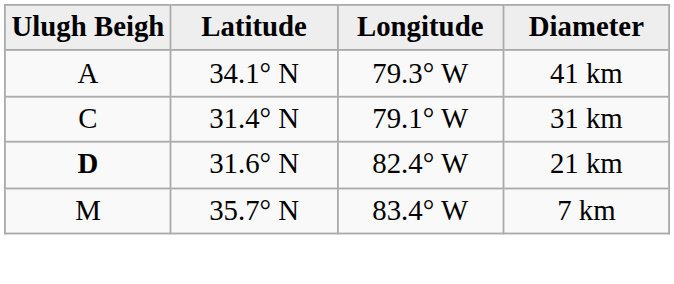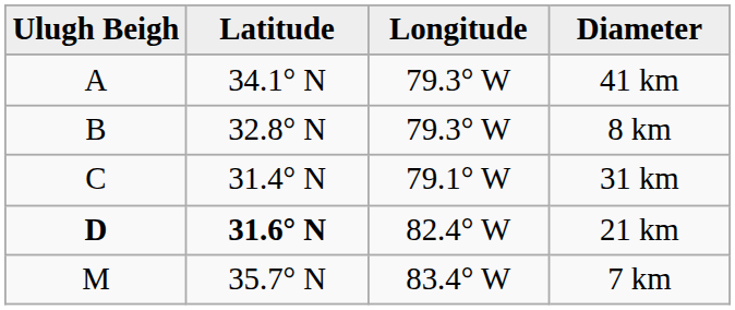 <table class="wikitable">
 <tr>
 <th width="25%" style="background:#eeeeee;">Ulugh Beigh</th>
 <th width="25%" style="background:#eeeeee;">Latitude</th>
 <th width="25%" style="background:#eeeeee;">Longitude</th>
 <th width="25%" style="background:#eeeeee;">Diameter</th>
 </tr>
 <tr>
 <td align="center">A</td>
 <td align="center">34.1° N</td>
 <td align="center">79.3° W</td>
 <td align="center">41 km</td>
 </tr>
 <tr>
+<td align="center">B</td>
+<td align="center">32.8° N</td>
+<td align="center">79.3° W</td>
+<td align="center">8 km</td>
+</tr>
+<tr>
 <td align="center">C</td>
 <td align="center">31.4° N</td>
 <td align="center">79.1° W</td>
 <td align="center">31 km</td>
 </tr>
 <tr>
 <td align="center"><strong>D</strong></td>
-<td align="center">31.6° N</td>
+<td align="center"><strong>31.6° N</strong></td>
 <td align="center">82.4° W</td>
 <td align="center">21 km</td>
 </tr>
 <tr>
 <td align="center">M</td>
 <td align="center">35.7° N</td>
 <td align="center">83.4° W</td>
 <td align="center">7 km</td>
 </tr>
 </table>
